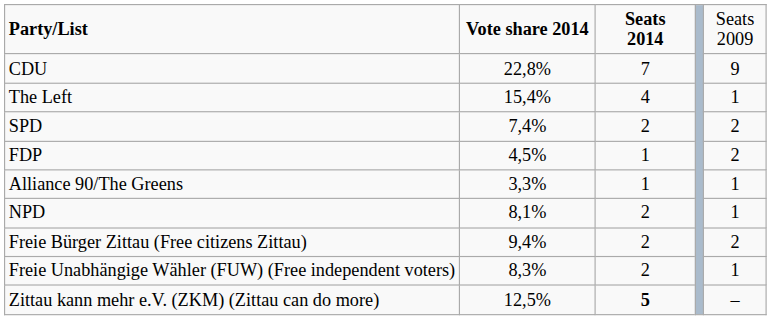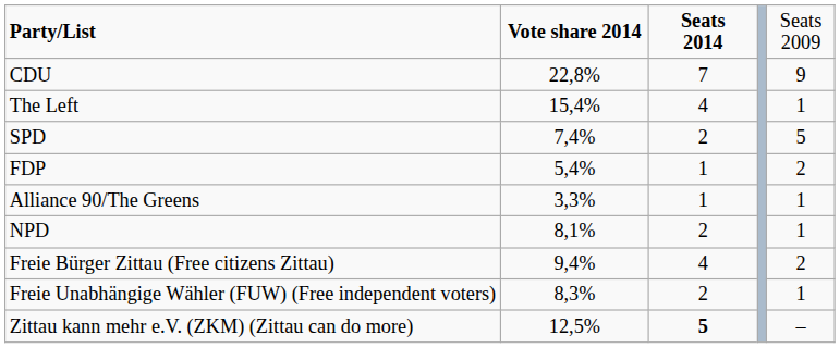 <table class="wikitable">
 <tr class="hintergrundfarbe5" align=center>
 <td align=left><strong>Party/List</strong></td>
 <td style="width: 7em"><strong>Vote share 2014</strong></td>
 <td style="width: 5em"><strong>Seats</strong><br><strong>2014</strong></td>
 <td rowspan="10" bgcolor="#abc"></td>
 <td style="width: 3em">Seats<br>2009</td>
 </tr>
 <tr align=center>
 <td align=left>CDU</td>
 <td>22,8%</td>
 <td>7</td>
 <td>9</td>
 </tr>
 <tr align=center>
 <td align=left>The Left</td>
 <td>15,4%</td>
 <td>4</td>
 <td>1</td>
 </tr>
 <tr align=center>
 <td align=left>SPD</td>
 <td>7,4%</td>
 <td>2</td>
-<td>2</td>
+<td>5</td>
 </tr>
 <tr align=center>
 <td align=left>FDP</td>
-<td>4,5%</td>
+<td>5,4%</td>
 <td>1</td>
 <td>2</td>
 </tr>
 <tr align=center>
 <td align=left>Alliance 90/The Greens</td>
 <td>3,3%</td>
 <td>1</td>
 <td>1</td>
 </tr>
 <tr align=center>
 <td align=left>NPD</td>
 <td>8,1%</td>
 <td>2</td>
 <td>1</td>
 </tr>
 <tr align=center>
 <td align=left>Freie Bürger Zittau (Free citizens Zittau)</td>
 <td>9,4%</td>
-<td>2</td>
+<td>4</td>
 <td>2</td>
 </tr>
 <tr align=center>
 <td align=left>Freie Unabhängige Wähler (FUW) (Free independent voters)</td>
 <td>8,3%</td>
 <td>2</td>
 <td>1</td>
 </tr>
 <tr align=center>
 <td align=left>Zittau kann mehr e.V. (ZKM) (Zittau can do more)</td>
 <td>12,5%</td>
 <td><strong>5</strong></td>
 <td>–</td>
 </tr>
 </table>
